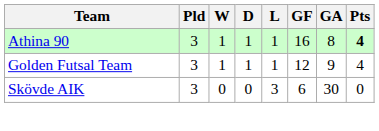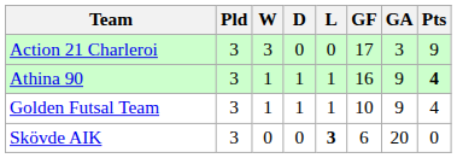 <table class="wikitable" style="text-align: center;">
 <tr>
 <th width="175">Team</th>
 <th width="20">Pld</th>
 <th width="20">W</th>
 <th width="20">D</th>
 <th width="20">L</th>
 <th width="20">GF</th>
 <th width="20">GA</th>
 <th width="20">Pts</th>
 </tr>
+<tr bgcolor="#ccffcc">
+<td align="left"> <a href='#'>Action 21 Charleroi</a></td>
+<td>3</td>
+<td>3</td>
+<td>0</td>
+<td>0</td>
+<td>17</td>
+<td>3</td>
+<td>9</td>
+</tr>
 <tr bgcolor=ccffcc>
 <td align="left"> <a href='#'>Athina 90</a></td>
 <td>3</td>
 <td>1</td>
 <td>1</td>
 <td>1</td>
 <td>16</td>
-<td>8</td>
+<td>9</td>
 <td><strong>4</strong></td>
 </tr>
 <tr bgcolor=ffffff>
 <td align="left"> <a href='#'>Golden Futsal Team</a></td>
 <td>3</td>
 <td>1</td>
 <td>1</td>
 <td>1</td>
-<td>12</td>
+<td>10</td>
 <td>9</td>
 <td>4</td>
 </tr>
 <tr bgcolor=ffffff>
 <td align="left"> <a href='#'>Skövde AIK</a></td>
 <td>3</td>
 <td>0</td>
 <td>0</td>
-<td>3</td>
+<td><strong>3</strong></td>
 <td>6</td>
-<td>30</td>
+<td>20</td>
 <td>0</td>
 </tr>
 </table>
